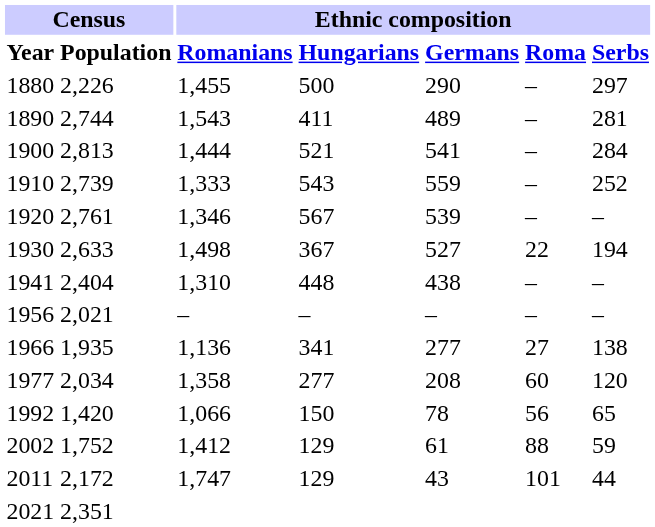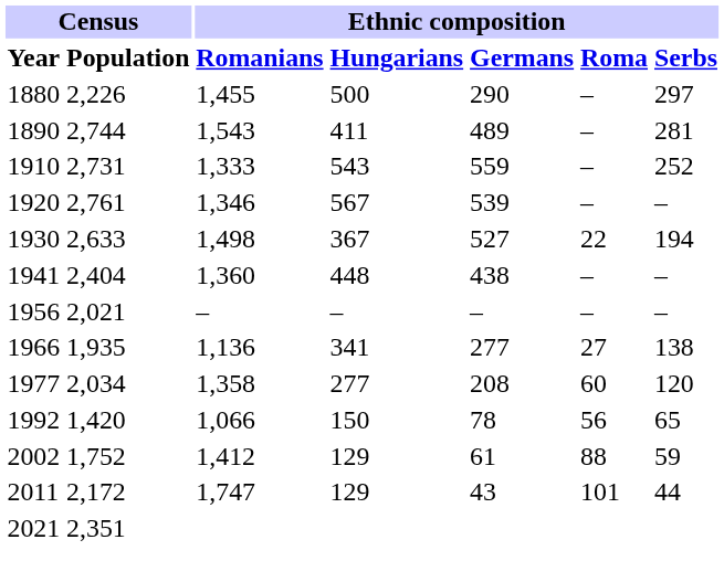 <table class="toccolours">
 <tr>
 <th align="center" colspan="2" style="background:#ccccff;">Census</th>
 <th align="center" colspan="5" style="background:#ccccff;">Ethnic composition</th>
 </tr>
 <tr>
 <th>Year</th>
 <th>Population</th>
 <th><a href='#'>Romanians</a></th>
 <th><a href='#'>Hungarians</a></th>
 <th><a href='#'>Germans</a></th>
 <th><a href='#'>Roma</a></th>
 <th><a href='#'>Serbs</a></th>
 </tr>
 <tr>
 <td>1880</td>
 <td>2,226</td>
 <td>1,455</td>
 <td>500</td>
 <td>290</td>
 <td>–</td>
 <td>297</td>
 </tr>
 <tr>
 <td>1890</td>
 <td>2,744</td>
 <td>1,543</td>
 <td>411</td>
 <td>489</td>
 <td>–</td>
 <td>281</td>
 </tr>
 <tr>
-<td>1900</td>
-<td>2,813</td>
-<td>1,444</td>
-<td>521</td>
-<td>541</td>
-<td>–</td>
-<td>284</td>
-</tr>
-<tr>
 <td>1910</td>
-<td>2,739</td>
+<td>2,731</td>
 <td>1,333</td>
 <td>543</td>
 <td>559</td>
 <td>–</td>
 <td>252</td>
 </tr>
 <tr>
 <td>1920</td>
 <td>2,761</td>
 <td>1,346</td>
 <td>567</td>
 <td>539</td>
 <td>–</td>
 <td>–</td>
 </tr>
 <tr>
 <td>1930</td>
 <td>2,633</td>
 <td>1,498</td>
 <td>367</td>
 <td>527</td>
 <td>22</td>
 <td>194</td>
 </tr>
 <tr>
 <td>1941</td>
 <td>2,404</td>
-<td>1,310</td>
+<td>1,360</td>
 <td>448</td>
 <td>438</td>
 <td>–</td>
 <td>–</td>
 </tr>
 <tr>
 <td>1956</td>
 <td>2,021</td>
 <td>–</td>
 <td>–</td>
 <td>–</td>
 <td>–</td>
 <td>–</td>
 </tr>
 <tr>
 <td>1966</td>
 <td>1,935</td>
 <td>1,136</td>
 <td>341</td>
 <td>277</td>
 <td>27</td>
 <td>138</td>
 </tr>
 <tr>
 <td>1977</td>
 <td>2,034</td>
 <td>1,358</td>
 <td>277</td>
 <td>208</td>
 <td>60</td>
 <td>120</td>
 </tr>
 <tr>
 <td>1992</td>
 <td>1,420</td>
 <td>1,066</td>
 <td>150</td>
 <td>78</td>
 <td>56</td>
 <td>65</td>
 </tr>
 <tr>
 <td>2002</td>
 <td>1,752</td>
 <td>1,412</td>
 <td>129</td>
 <td>61</td>
 <td>88</td>
 <td>59</td>
 </tr>
 <tr>
 <td>2011</td>
 <td>2,172</td>
 <td>1,747</td>
 <td>129</td>
 <td>43</td>
 <td>101</td>
 <td>44</td>
 </tr>
 <tr>
 <td>2021</td>
 <td>2,351</td>
 <td></td>
 <td></td>
 <td></td>
 <td></td>
 <td></td>
 </tr>
 </table>
